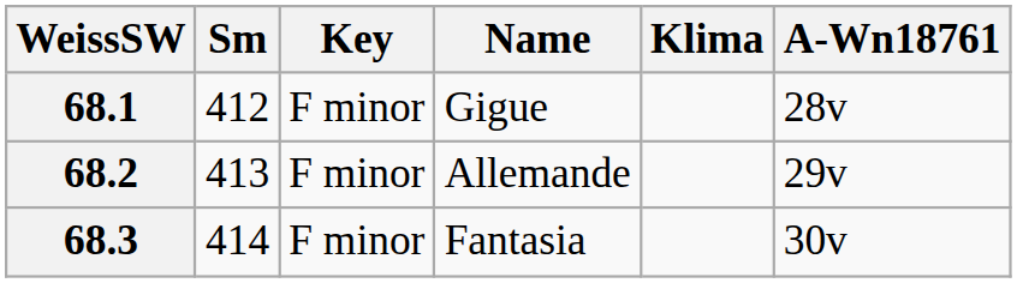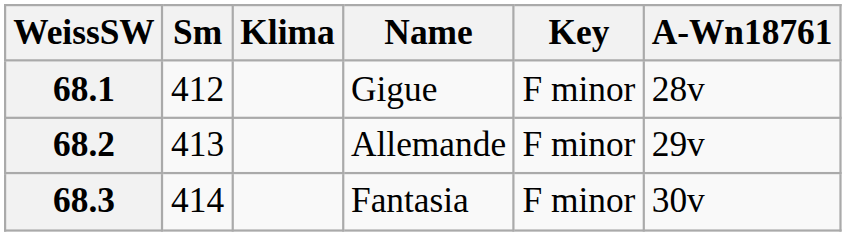 <table border="1" class="wikitable sortable">
 <tr>
 <th data-sort-type="number">WeissSW</th>
 <th>Sm</th>
+<th>Klima</th>
+<th class="unsortable">Name</th>
 <th class="unsortable">Key</th>
-<th class="unsortable">Name</th>
-<th>Klima</th>
 <th>A-Wn18761</th>
 </tr>
 <tr>
 <th data-sort-value="1">68.1</th>
 <td>412</td>
+<td></td>
+<td>Gigue</td>
 <td>F minor</td>
-<td>Gigue</td>
-<td></td>
 <td>28v</td>
 </tr>
 <tr>
 <th data-sort-value="2">68.2</th>
 <td>413</td>
+<td></td>
+<td>Allemande</td>
 <td>F minor</td>
-<td>Allemande</td>
-<td></td>
 <td>29v</td>
 </tr>
 <tr>
 <th data-sort-value="3">68.3</th>
 <td>414</td>
+<td></td>
+<td>Fantasia</td>
 <td>F minor</td>
-<td>Fantasia</td>
-<td></td>
 <td>30v</td>
 </tr>
 </table>
